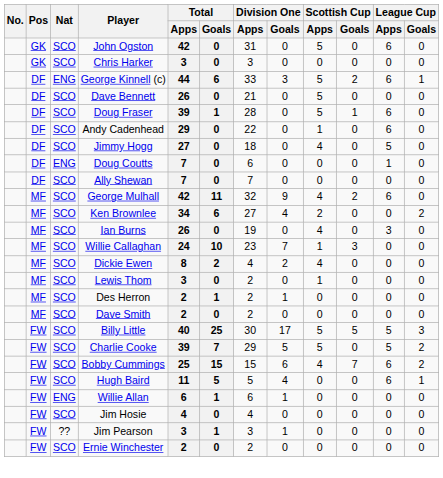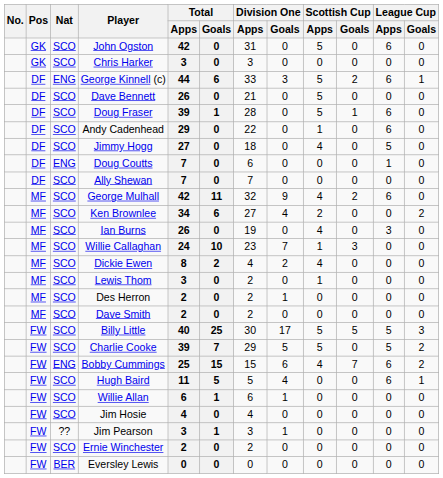 <table class="wikitable sortable" style="text-align: center;">
 <tr>
 <th rowspan="2"><abbr>No.</abbr></th>
 <th rowspan="2"><abbr>Pos</abbr></th>
 <th rowspan="2"><abbr>Nat</abbr></th>
 <th rowspan="2">Player</th>
 <th colspan="2">Total</th>
 <th colspan="2">Division One</th>
 <th colspan="2">Scottish Cup</th>
 <th colspan="2">League Cup</th>
 </tr>
 <tr>
 <th>Apps</th>
 <th>Goals</th>
 <th>Apps</th>
 <th>Goals</th>
 <th>Apps</th>
 <th>Goals</th>
 <th>Apps</th>
 <th>Goals</th>
 </tr>
 <tr>
 <td></td>
 <td><a href='#'>GK</a></td>
 <td> <a href='#'>SCO</a></td>
 <td><a href='#'>John Ogston</a></td>
 <th>42</th>
 <th>0</th>
 <td>31</td>
 <td>0</td>
 <td>5</td>
 <td>0</td>
 <td>6</td>
 <td>0</td>
 </tr>
 <tr>
 <td></td>
 <td><a href='#'>GK</a></td>
 <td> <a href='#'>SCO</a></td>
 <td><a href='#'>Chris Harker</a></td>
 <th>3</th>
 <th>0</th>
 <td>3</td>
 <td>0</td>
 <td>0</td>
 <td>0</td>
 <td>0</td>
 <td>0</td>
 </tr>
 <tr>
 <td></td>
 <td><a href='#'>DF</a></td>
 <td> <a href='#'>ENG</a></td>
 <td><a href='#'>George Kinnell</a> (c)</td>
 <th>44</th>
 <th>6</th>
 <td>33</td>
 <td>3</td>
 <td>5</td>
 <td>2</td>
 <td>6</td>
 <td>1</td>
 </tr>
 <tr>
 <td></td>
 <td><a href='#'>DF</a></td>
 <td> <a href='#'>SCO</a></td>
 <td><a href='#'>Dave Bennett</a></td>
 <th>26</th>
 <th>0</th>
 <td>21</td>
 <td>0</td>
 <td>5</td>
 <td>0</td>
 <td>0</td>
 <td>0</td>
 </tr>
 <tr>
 <td></td>
 <td><a href='#'>DF</a></td>
 <td> <a href='#'>SCO</a></td>
 <td><a href='#'>Doug Fraser</a></td>
 <th>39</th>
 <th>1</th>
 <td>28</td>
 <td>0</td>
 <td>5</td>
 <td>1</td>
 <td>6</td>
 <td>0</td>
 </tr>
 <tr>
 <td></td>
 <td><a href='#'>DF</a></td>
 <td> <a href='#'>SCO</a></td>
 <td>Andy Cadenhead</td>
 <th>29</th>
 <th>0</th>
 <td>22</td>
 <td>0</td>
 <td>1</td>
 <td>0</td>
 <td>6</td>
 <td>0</td>
 </tr>
 <tr>
 <td></td>
 <td><a href='#'>DF</a></td>
 <td> <a href='#'>SCO</a></td>
 <td><a href='#'>Jimmy Hogg</a></td>
 <th>27</th>
 <th>0</th>
 <td>18</td>
 <td>0</td>
 <td>4</td>
 <td>0</td>
 <td>5</td>
 <td>0</td>
 </tr>
 <tr>
 <td></td>
 <td><a href='#'>DF</a></td>
 <td> <a href='#'>ENG</a></td>
 <td><a href='#'>Doug Coutts</a></td>
 <th>7</th>
 <th>0</th>
 <td>6</td>
 <td>0</td>
 <td>0</td>
 <td>0</td>
 <td>1</td>
 <td>0</td>
 </tr>
 <tr>
 <td></td>
 <td><a href='#'>DF</a></td>
 <td> <a href='#'>SCO</a></td>
 <td><a href='#'>Ally Shewan</a></td>
 <th>7</th>
 <th>0</th>
 <td>7</td>
 <td>0</td>
 <td>0</td>
 <td>0</td>
 <td>0</td>
 <td>0</td>
 </tr>
 <tr>
 <td></td>
 <td><a href='#'>MF</a></td>
 <td> <a href='#'>SCO</a></td>
 <td><a href='#'>George Mulhall</a></td>
 <th>42</th>
 <th>11</th>
 <td>32</td>
 <td>9</td>
 <td>4</td>
 <td>2</td>
 <td>6</td>
 <td>0</td>
 </tr>
 <tr>
 <td></td>
 <td><a href='#'>MF</a></td>
 <td> <a href='#'>SCO</a></td>
 <td><a href='#'>Ken Brownlee</a></td>
 <th>34</th>
 <th>6</th>
 <td>27</td>
 <td>4</td>
 <td>2</td>
 <td>0</td>
 <td>0</td>
 <td>2</td>
 </tr>
 <tr>
 <td></td>
 <td><a href='#'>MF</a></td>
 <td> <a href='#'>SCO</a></td>
 <td><a href='#'>Ian Burns</a></td>
 <th>26</th>
 <th>0</th>
 <td>19</td>
 <td>0</td>
 <td>4</td>
 <td>0</td>
 <td>3</td>
 <td>0</td>
 </tr>
 <tr>
 <td></td>
 <td><a href='#'>MF</a></td>
 <td> <a href='#'>SCO</a></td>
 <td><a href='#'>Willie Callaghan</a></td>
 <th>24</th>
 <th>10</th>
 <td>23</td>
 <td>7</td>
 <td>1</td>
 <td>3</td>
 <td>0</td>
 <td>0</td>
 </tr>
 <tr>
 <td></td>
 <td><a href='#'>MF</a></td>
 <td> <a href='#'>SCO</a></td>
 <td><a href='#'>Dickie Ewen</a></td>
 <th>8</th>
 <th>2</th>
 <td>4</td>
 <td>2</td>
 <td>4</td>
 <td>0</td>
 <td>0</td>
 <td>0</td>
 </tr>
 <tr>
 <td></td>
 <td><a href='#'>MF</a></td>
 <td> <a href='#'>SCO</a></td>
 <td><a href='#'>Lewis Thom</a></td>
 <th>3</th>
 <th>0</th>
 <td>2</td>
 <td>0</td>
 <td>1</td>
 <td>0</td>
 <td>0</td>
 <td>0</td>
 </tr>
 <tr>
 <td></td>
 <td><a href='#'>MF</a></td>
 <td> <a href='#'>SCO</a></td>
 <td>Des Herron</td>
 <th>2</th>
-<th>1</th>
+<th>0</th>
 <td>2</td>
 <td>1</td>
 <td>0</td>
 <td>0</td>
 <td>0</td>
 <td>0</td>
 </tr>
 <tr>
 <td></td>
 <td><a href='#'>MF</a></td>
 <td> <a href='#'>SCO</a></td>
 <td><a href='#'>Dave Smith</a></td>
 <th>2</th>
 <th>0</th>
 <td>2</td>
 <td>0</td>
 <td>0</td>
 <td>0</td>
 <td>0</td>
 <td>0</td>
 </tr>
 <tr>
 <td></td>
 <td><a href='#'>FW</a></td>
 <td> <a href='#'>SCO</a></td>
 <td><a href='#'>Billy Little</a></td>
 <th>40</th>
 <th>25</th>
 <td>30</td>
 <td>17</td>
 <td>5</td>
 <td>5</td>
 <td>5</td>
 <td>3</td>
 </tr>
 <tr>
 <td></td>
 <td><a href='#'>FW</a></td>
 <td> <a href='#'>SCO</a></td>
 <td><a href='#'>Charlie Cooke</a></td>
 <th>39</th>
 <th>7</th>
 <td>29</td>
 <td>5</td>
 <td>5</td>
 <td>0</td>
 <td>5</td>
 <td>2</td>
 </tr>
 <tr>
 <td></td>
 <td><a href='#'>FW</a></td>
-<td> <a href='#'>SCO</a></td>
+<td> <a href='#'>ENG</a></td>
 <td><a href='#'>Bobby Cummings</a></td>
 <th>25</th>
 <th>15</th>
 <td>15</td>
 <td>6</td>
 <td>4</td>
 <td>7</td>
 <td>6</td>
 <td>2</td>
 </tr>
 <tr>
 <td></td>
 <td><a href='#'>FW</a></td>
 <td> <a href='#'>SCO</a></td>
 <td><a href='#'>Hugh Baird</a></td>
 <th>11</th>
 <th>5</th>
 <td>5</td>
 <td>4</td>
 <td>0</td>
 <td>0</td>
 <td>6</td>
 <td>1</td>
 </tr>
 <tr>
 <td></td>
 <td><a href='#'>FW</a></td>
-<td> <a href='#'>ENG</a></td>
+<td> <a href='#'>SCO</a></td>
 <td><a href='#'>Willie Allan</a></td>
 <th>6</th>
 <th>1</th>
 <td>6</td>
 <td>1</td>
 <td>0</td>
 <td>0</td>
 <td>0</td>
 <td>0</td>
 </tr>
 <tr>
 <td></td>
 <td><a href='#'>FW</a></td>
 <td> <a href='#'>SCO</a></td>
 <td>Jim Hosie</td>
 <th>4</th>
 <th>0</th>
 <td>4</td>
 <td>0</td>
 <td>0</td>
 <td>0</td>
 <td>0</td>
 <td>0</td>
 </tr>
 <tr>
 <td></td>
 <td><a href='#'>FW</a></td>
 <td>??</td>
 <td>Jim Pearson</td>
 <th>3</th>
 <th>1</th>
 <td>3</td>
 <td>1</td>
 <td>0</td>
 <td>0</td>
 <td>0</td>
 <td>0</td>
 </tr>
 <tr>
 <td></td>
 <td><a href='#'>FW</a></td>
 <td> <a href='#'>SCO</a></td>
 <td><a href='#'>Ernie Winchester</a></td>
 <th>2</th>
 <th>0</th>
 <td>2</td>
 <td>0</td>
 <td>0</td>
 <td>0</td>
 <td>0</td>
 <td>0</td>
 </tr>
+<tr>
+<td></td>
+<td><a href='#'>FW</a></td>
+<td> <a href='#'>BER</a></td>
+<td>Eversley Lewis</td>
+<th>0</th>
+<th>0</th>
+<td>0</td>
+<td>0</td>
+<td>0</td>
+<td>0</td>
+<td>0</td>
+<td>0</td>
+</tr>
 </table>
